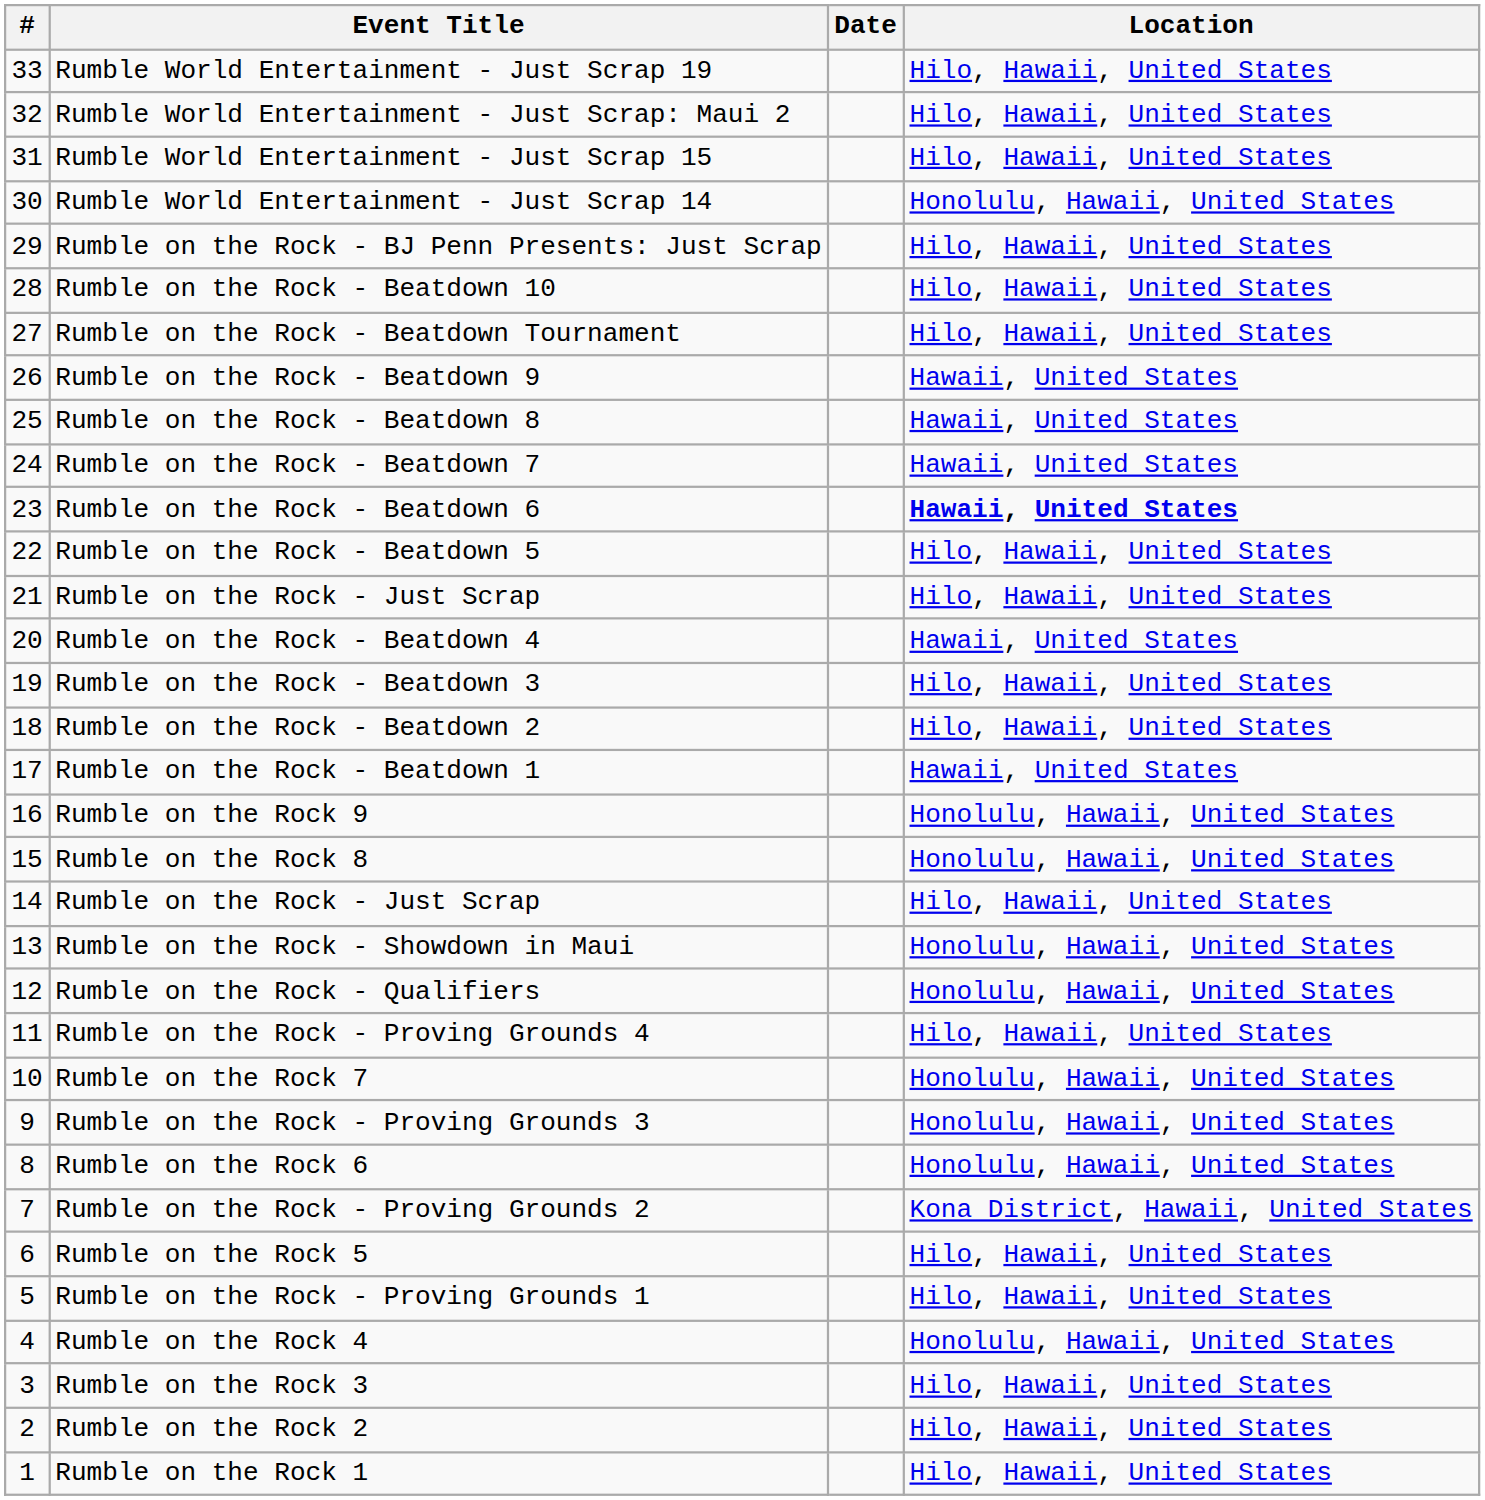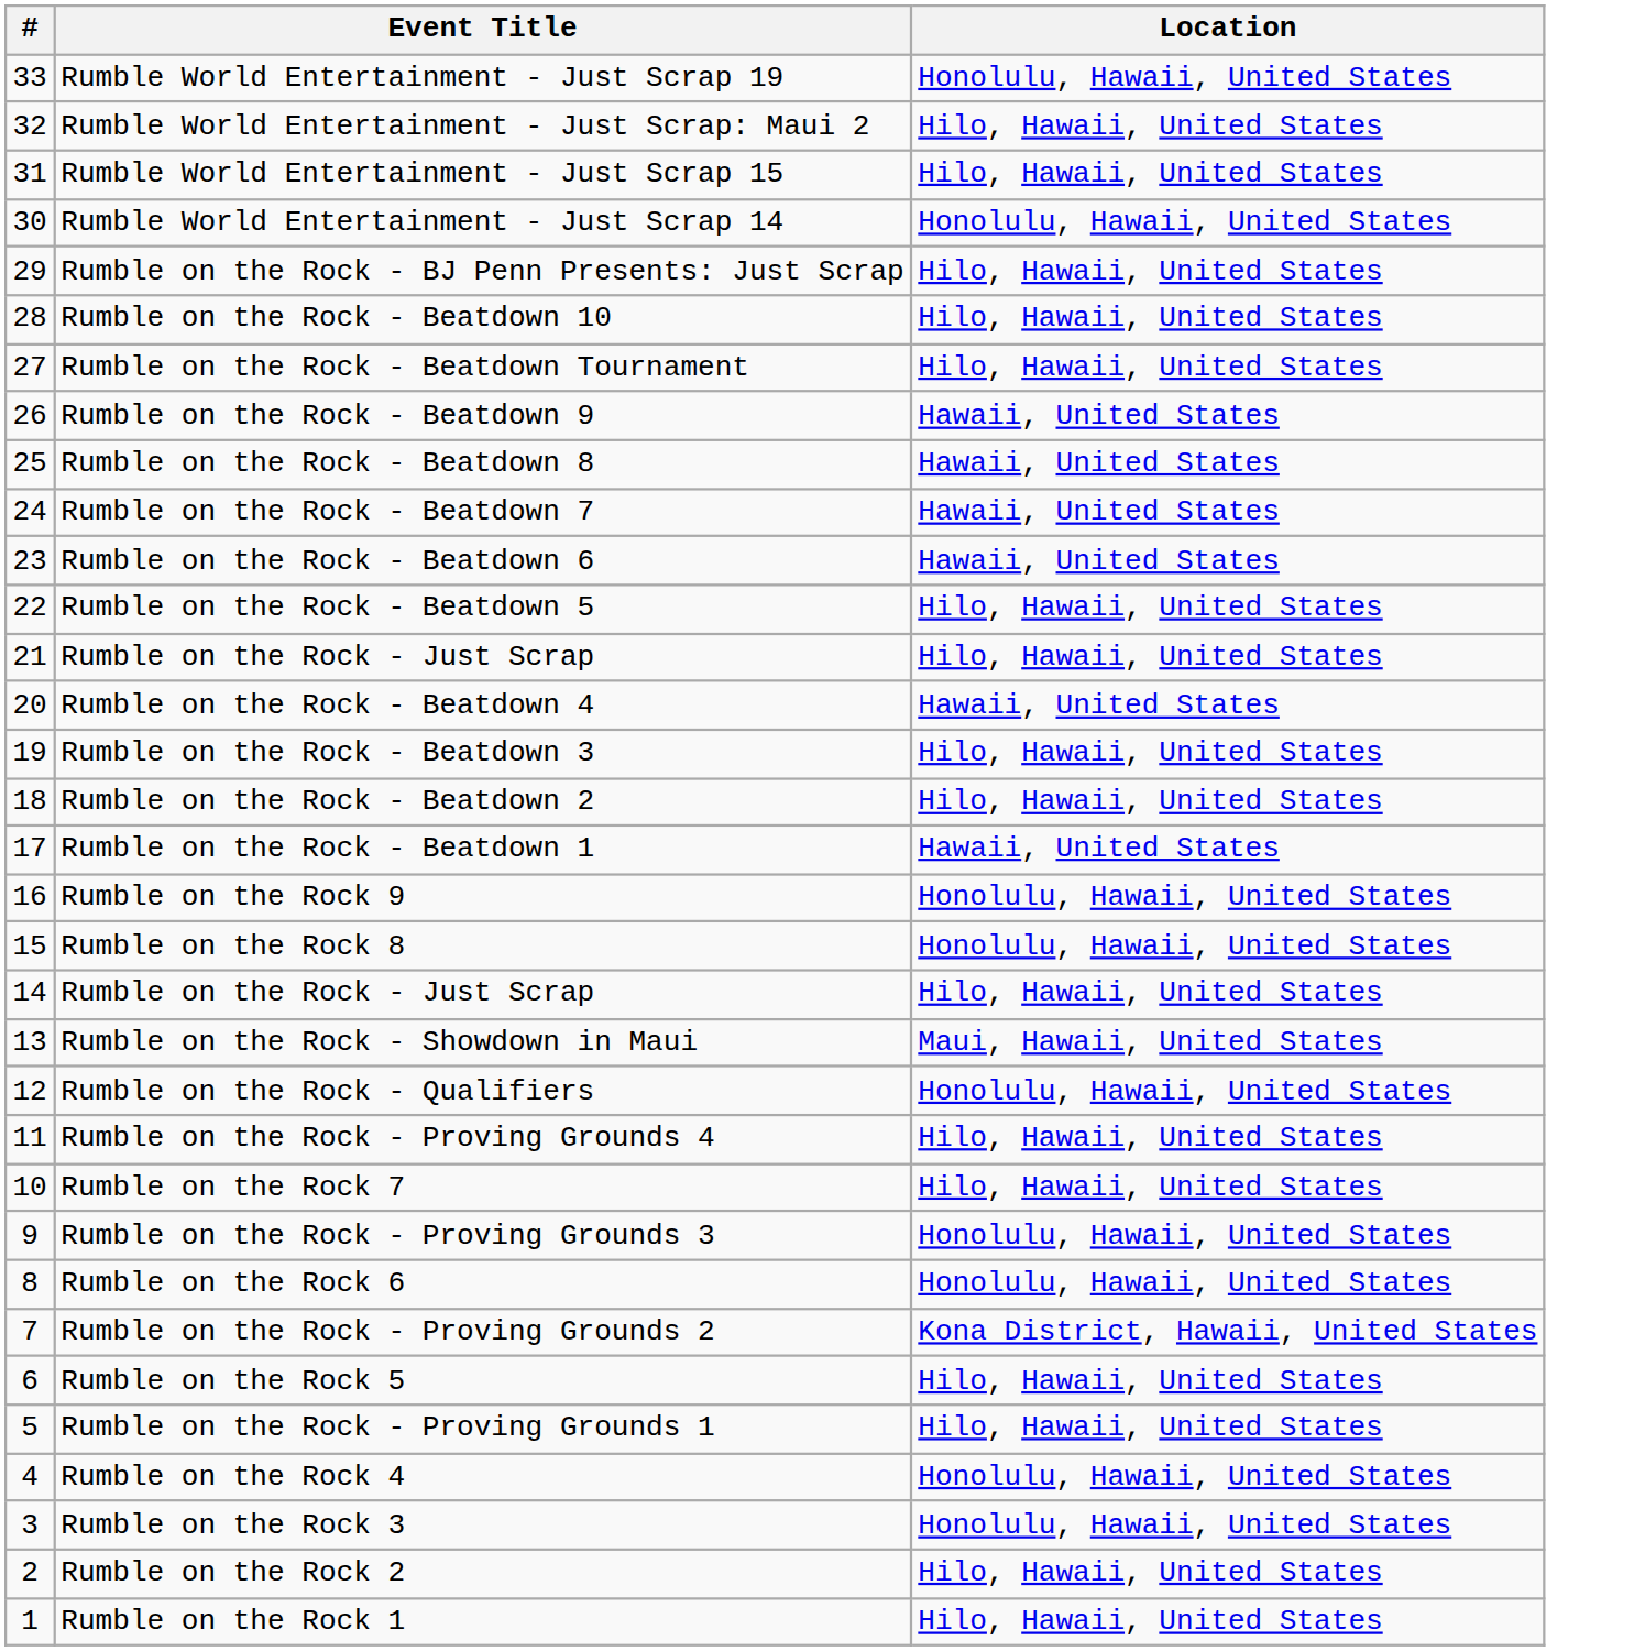 <table class="sortable wikitable succession-box" style="font-size:90%;">
 <tr>
 <th scope="col">#</th>
 <th scope="col">Event Title</th>
-<th scope="col">Date</th>
 <th scope="col">Location</th>
 </tr>
 <tr>
 <td align=center>33</td>
 <td>Rumble World Entertainment - Just Scrap 19</td>
-<td></td>
-<td><a href='#'>Hilo</a>, <a href='#'>Hawaii</a>, <a href='#'>United States</a></td>
+<td><a href='#'>Honolulu</a>, <a href='#'>Hawaii</a>, <a href='#'>United States</a></td>
 </tr>
 <tr>
 <td align=center>32</td>
 <td>Rumble World Entertainment - Just Scrap: Maui 2</td>
-<td></td>
 <td><a href='#'>Hilo</a>, <a href='#'>Hawaii</a>, <a href='#'>United States</a></td>
 </tr>
 <tr>
 <td align=center>31</td>
 <td>Rumble World Entertainment - Just Scrap 15</td>
-<td></td>
 <td><a href='#'>Hilo</a>, <a href='#'>Hawaii</a>, <a href='#'>United States</a></td>
 </tr>
 <tr>
 <td align=center>30</td>
 <td>Rumble World Entertainment - Just Scrap 14</td>
-<td></td>
 <td><a href='#'>Honolulu</a>, <a href='#'>Hawaii</a>, <a href='#'>United States</a></td>
 </tr>
 <tr>
 <td align=center>29</td>
 <td>Rumble on the Rock - BJ Penn Presents: Just Scrap</td>
-<td></td>
 <td><a href='#'>Hilo</a>, <a href='#'>Hawaii</a>, <a href='#'>United States</a></td>
 </tr>
 <tr>
 <td align=center>28</td>
 <td>Rumble on the Rock - Beatdown 10</td>
-<td></td>
 <td><a href='#'>Hilo</a>, <a href='#'>Hawaii</a>, <a href='#'>United States</a></td>
 </tr>
 <tr>
 <td align=center>27</td>
 <td>Rumble on the Rock - Beatdown Tournament</td>
-<td></td>
 <td><a href='#'>Hilo</a>, <a href='#'>Hawaii</a>, <a href='#'>United States</a></td>
 </tr>
 <tr>
 <td align=center>26</td>
 <td>Rumble on the Rock - Beatdown 9</td>
-<td></td>
 <td><a href='#'>Hawaii</a>, <a href='#'>United States</a></td>
 </tr>
 <tr>
 <td align=center>25</td>
 <td>Rumble on the Rock - Beatdown 8</td>
-<td></td>
 <td><a href='#'>Hawaii</a>, <a href='#'>United States</a></td>
 </tr>
 <tr>
 <td align=center>24</td>
 <td>Rumble on the Rock - Beatdown 7</td>
-<td></td>
 <td><a href='#'>Hawaii</a>, <a href='#'>United States</a></td>
 </tr>
 <tr>
 <td align=center>23</td>
 <td>Rumble on the Rock - Beatdown 6</td>
-<td></td>
-<td><strong><a href='#'>Hawaii</a>, <a href='#'>United States</a></strong></td>
+<td><a href='#'>Hawaii</a>, <a href='#'>United States</a></td>
 </tr>
 <tr>
 <td align=center>22</td>
 <td>Rumble on the Rock - Beatdown 5</td>
-<td></td>
 <td><a href='#'>Hilo</a>, <a href='#'>Hawaii</a>, <a href='#'>United States</a></td>
 </tr>
 <tr>
 <td align=center>21</td>
 <td>Rumble on the Rock - Just Scrap</td>
-<td></td>
 <td><a href='#'>Hilo</a>, <a href='#'>Hawaii</a>, <a href='#'>United States</a></td>
 </tr>
 <tr>
 <td align=center>20</td>
 <td>Rumble on the Rock - Beatdown 4</td>
-<td></td>
 <td><a href='#'>Hawaii</a>, <a href='#'>United States</a></td>
 </tr>
 <tr>
 <td align=center>19</td>
 <td>Rumble on the Rock - Beatdown 3</td>
-<td></td>
 <td><a href='#'>Hilo</a>, <a href='#'>Hawaii</a>, <a href='#'>United States</a></td>
 </tr>
 <tr>
 <td align=center>18</td>
 <td>Rumble on the Rock - Beatdown 2</td>
-<td></td>
 <td><a href='#'>Hilo</a>, <a href='#'>Hawaii</a>, <a href='#'>United States</a></td>
 </tr>
 <tr>
 <td align=center>17</td>
 <td>Rumble on the Rock - Beatdown 1</td>
-<td></td>
 <td><a href='#'>Hawaii</a>, <a href='#'>United States</a></td>
 </tr>
 <tr>
 <td align=center>16</td>
 <td>Rumble on the Rock 9</td>
-<td></td>
 <td><a href='#'>Honolulu</a>, <a href='#'>Hawaii</a>, <a href='#'>United States</a></td>
 </tr>
 <tr>
 <td align=center>15</td>
 <td>Rumble on the Rock 8</td>
-<td></td>
 <td><a href='#'>Honolulu</a>, <a href='#'>Hawaii</a>, <a href='#'>United States</a></td>
 </tr>
 <tr>
 <td align=center>14</td>
 <td>Rumble on the Rock - Just Scrap</td>
-<td></td>
 <td><a href='#'>Hilo</a>, <a href='#'>Hawaii</a>, <a href='#'>United States</a></td>
 </tr>
 <tr>
 <td align=center>13</td>
 <td>Rumble on the Rock - Showdown in Maui</td>
-<td></td>
-<td><a href='#'>Honolulu</a>, <a href='#'>Hawaii</a>, <a href='#'>United States</a></td>
+<td><a href='#'>Maui</a>, <a href='#'>Hawaii</a>, <a href='#'>United States</a></td>
 </tr>
 <tr>
 <td align=center>12</td>
 <td>Rumble on the Rock - Qualifiers</td>
-<td></td>
 <td><a href='#'>Honolulu</a>, <a href='#'>Hawaii</a>, <a href='#'>United States</a></td>
 </tr>
 <tr>
 <td align=center>11</td>
 <td>Rumble on the Rock - Proving Grounds 4</td>
-<td></td>
 <td><a href='#'>Hilo</a>, <a href='#'>Hawaii</a>, <a href='#'>United States</a></td>
 </tr>
 <tr>
 <td align=center>10</td>
 <td>Rumble on the Rock 7</td>
-<td></td>
-<td><a href='#'>Honolulu</a>, <a href='#'>Hawaii</a>, <a href='#'>United States</a></td>
+<td><a href='#'>Hilo</a>, <a href='#'>Hawaii</a>, <a href='#'>United States</a></td>
 </tr>
 <tr>
 <td align=center>9</td>
 <td>Rumble on the Rock - Proving Grounds 3</td>
-<td></td>
 <td><a href='#'>Honolulu</a>, <a href='#'>Hawaii</a>, <a href='#'>United States</a></td>
 </tr>
 <tr>
 <td align=center>8</td>
 <td>Rumble on the Rock 6</td>
-<td></td>
 <td><a href='#'>Honolulu</a>, <a href='#'>Hawaii</a>, <a href='#'>United States</a></td>
 </tr>
 <tr>
 <td align=center>7</td>
 <td>Rumble on the Rock - Proving Grounds 2</td>
-<td></td>
 <td><a href='#'>Kona District</a>, <a href='#'>Hawaii</a>, <a href='#'>United States</a></td>
 </tr>
 <tr>
 <td align=center>6</td>
 <td>Rumble on the Rock 5</td>
-<td></td>
 <td><a href='#'>Hilo</a>, <a href='#'>Hawaii</a>, <a href='#'>United States</a></td>
 </tr>
 <tr>
 <td align=center>5</td>
 <td>Rumble on the Rock - Proving Grounds 1</td>
-<td></td>
 <td><a href='#'>Hilo</a>, <a href='#'>Hawaii</a>, <a href='#'>United States</a></td>
 </tr>
 <tr>
 <td align=center>4</td>
 <td>Rumble on the Rock 4</td>
-<td></td>
 <td><a href='#'>Honolulu</a>, <a href='#'>Hawaii</a>, <a href='#'>United States</a></td>
 </tr>
 <tr>
 <td align=center>3</td>
 <td>Rumble on the Rock 3</td>
-<td></td>
-<td><a href='#'>Hilo</a>, <a href='#'>Hawaii</a>, <a href='#'>United States</a></td>
+<td><a href='#'>Honolulu</a>, <a href='#'>Hawaii</a>, <a href='#'>United States</a></td>
 </tr>
 <tr>
 <td align=center>2</td>
 <td>Rumble on the Rock 2</td>
-<td></td>
 <td><a href='#'>Hilo</a>, <a href='#'>Hawaii</a>, <a href='#'>United States</a></td>
 </tr>
 <tr>
 <td align=center>1</td>
 <td>Rumble on the Rock 1</td>
-<td></td>
 <td><a href='#'>Hilo</a>, <a href='#'>Hawaii</a>, <a href='#'>United States</a></td>
 </tr>
 </table>
